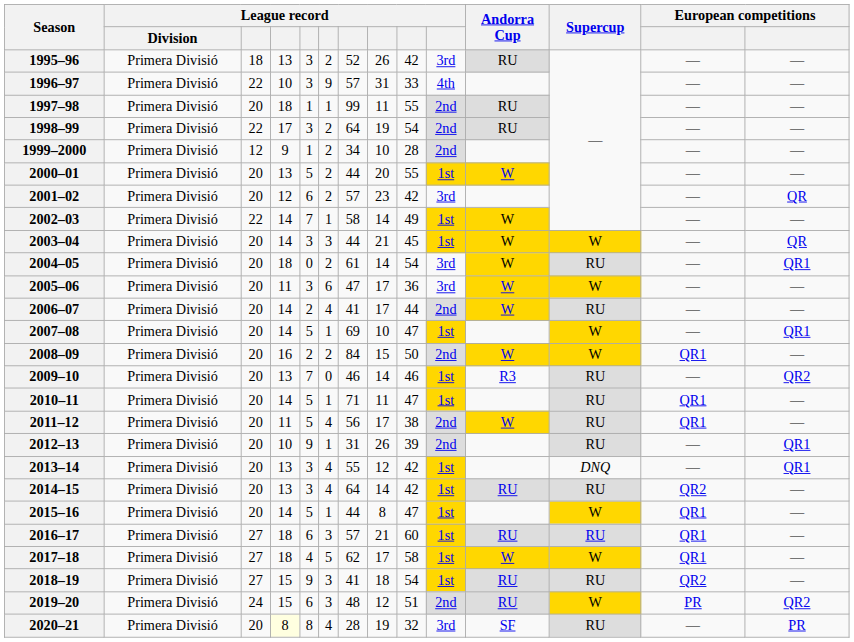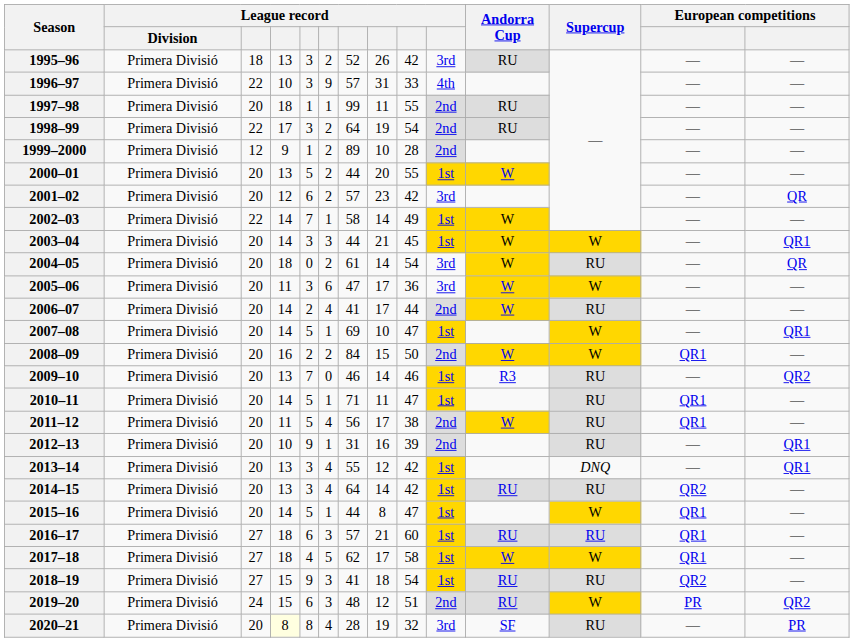 <table class="wikitable sortable plainrowheaders" style="text-align:center; width:950px">
 <tr>
 <th rowspan=2 scope=col>Season</th>
 <th colspan=9>League record</th>
 <th rowspan=2 scope=col><a href='#'>Andorra<br>Cup</a></th>
 <th rowspan=2 scope=col><a href='#'>Supercup</a></th>
 <th colspan=2 scope=col>European competitions</th>
 </tr>
 <tr>
 <th scope=col>Division</th>
 <th scope=col></th>
 <th scope=col></th>
 <th scope=col></th>
 <th scope=col></th>
 <th scope=col></th>
 <th scope=col></th>
 <th scope=col data-sort-type="number"></th>
 <th scope=col data-sort-type="number"></th>
 <th></th>
 <th></th>
 </tr>
 <tr>
 <th scope=row>1995–96</th>
 <td>Primera Divisió</td>
 <td>18</td>
 <td>13</td>
 <td>3</td>
 <td>2</td>
 <td>52</td>
 <td>26</td>
 <td>42</td>
 <td><a href='#'>3rd</a></td>
 <td style="background:#ddd">RU</td>
 <td rowspan=8>—</td>
 <td>—</td>
 <td>—</td>
 </tr>
 <tr>
 <th scope=row>1996–97</th>
 <td>Primera Divisió</td>
 <td>22</td>
 <td>10</td>
 <td>3</td>
 <td>9</td>
 <td>57</td>
 <td>31</td>
 <td>33</td>
 <td><a href='#'>4th</a></td>
 <td></td>
 <td>—</td>
 <td>—</td>
 </tr>
 <tr>
 <th scope=row>1997–98</th>
 <td>Primera Divisió</td>
 <td>20</td>
 <td>18</td>
 <td>1</td>
 <td>1</td>
 <td>99</td>
 <td>11</td>
 <td>55</td>
 <td style="background:#ddd"><a href='#'>2nd</a></td>
 <td style="background:#ddd">RU</td>
 <td>—</td>
 <td>—</td>
 </tr>
 <tr>
 <th scope=row>1998–99</th>
 <td>Primera Divisió</td>
 <td>22</td>
 <td>17</td>
 <td>3</td>
 <td>2</td>
 <td>64</td>
 <td>19</td>
 <td>54</td>
 <td style="background:#ddd"><a href='#'>2nd</a></td>
 <td style="background:#ddd">RU</td>
 <td>—</td>
 <td>—</td>
 </tr>
 <tr>
 <th scope=row>1999–2000</th>
 <td>Primera Divisió</td>
 <td>12</td>
 <td>9</td>
 <td>1</td>
 <td>2</td>
-<td>34</td>
+<td>89</td>
 <td>10</td>
 <td>28</td>
 <td style="background:#ddd"><a href='#'>2nd</a></td>
 <td></td>
 <td>—</td>
 <td>—</td>
 </tr>
 <tr>
 <th scope=row>2000–01</th>
 <td>Primera Divisió</td>
 <td>20</td>
 <td>13</td>
 <td>5</td>
 <td>2</td>
 <td>44</td>
 <td>20</td>
 <td>55</td>
 <td style="background:gold"><a href='#'>1st</a></td>
 <td style="background:gold"><a href='#'>W</a></td>
 <td>—</td>
 <td>—</td>
 </tr>
 <tr>
 <th scope=row>2001–02</th>
 <td>Primera Divisió</td>
 <td>20</td>
 <td>12</td>
 <td>6</td>
 <td>2</td>
 <td>57</td>
 <td>23</td>
 <td>42</td>
 <td><a href='#'>3rd</a></td>
 <td></td>
 <td>—</td>
 <td><a href='#'>QR</a></td>
 </tr>
 <tr>
 <th scope=row>2002–03</th>
 <td>Primera Divisió</td>
 <td>22</td>
 <td>14</td>
 <td>7</td>
 <td>1</td>
 <td>58</td>
 <td>14</td>
 <td>49</td>
 <td style="background:gold"><a href='#'>1st</a></td>
 <td style="background:gold">W</td>
 <td>—</td>
 <td>—</td>
 </tr>
 <tr>
 <th scope=row>2003–04</th>
 <td>Primera Divisió</td>
 <td>20</td>
 <td>14</td>
 <td>3</td>
 <td>3</td>
 <td>44</td>
 <td>21</td>
 <td>45</td>
 <td style="background:gold"><a href='#'>1st</a></td>
 <td style="background:gold">W</td>
 <td style="background:gold">W</td>
 <td>—</td>
-<td><a href='#'>QR</a></td>
+<td><a href='#'>QR1</a></td>
 </tr>
 <tr>
 <th scope=row>2004–05</th>
 <td>Primera Divisió</td>
 <td>20</td>
 <td>18</td>
 <td>0</td>
 <td>2</td>
 <td>61</td>
 <td>14</td>
 <td>54</td>
 <td><a href='#'>3rd</a></td>
 <td style="background:gold">W</td>
 <td style="background:#ddd">RU</td>
 <td>—</td>
-<td><a href='#'>QR1</a></td>
+<td><a href='#'>QR</a></td>
 </tr>
 <tr>
 <th scope=row>2005–06</th>
 <td>Primera Divisió</td>
 <td>20</td>
 <td>11</td>
 <td>3</td>
 <td>6</td>
 <td>47</td>
 <td>17</td>
 <td>36</td>
 <td><a href='#'>3rd</a></td>
 <td style="background:gold"><a href='#'>W</a></td>
 <td style="background:gold">W</td>
 <td>—</td>
 <td>—</td>
 </tr>
 <tr>
 <th scope=row>2006–07</th>
 <td>Primera Divisió</td>
 <td>20</td>
 <td>14</td>
 <td>2</td>
 <td>4</td>
 <td>41</td>
 <td>17</td>
 <td>44</td>
 <td style="background:#ddd"><a href='#'>2nd</a></td>
 <td style="background:gold"><a href='#'>W</a></td>
 <td style="background:#ddd">RU</td>
 <td>—</td>
 <td>—</td>
 </tr>
 <tr>
 <th scope=row>2007–08</th>
 <td>Primera Divisió</td>
 <td>20</td>
 <td>14</td>
 <td>5</td>
 <td>1</td>
 <td>69</td>
 <td>10</td>
 <td>47</td>
 <td style="background:gold"><a href='#'>1st</a></td>
 <td></td>
 <td style="background:gold">W</td>
 <td>—</td>
 <td><a href='#'>QR1</a></td>
 </tr>
 <tr>
 <th scope=row>2008–09</th>
 <td>Primera Divisió</td>
 <td>20</td>
 <td>16</td>
 <td>2</td>
 <td>2</td>
 <td>84</td>
 <td>15</td>
 <td>50</td>
 <td style="background:#ddd"><a href='#'>2nd</a></td>
 <td style="background:gold"><a href='#'>W</a></td>
 <td style="background:gold">W</td>
 <td><a href='#'>QR1</a></td>
 <td>—</td>
 </tr>
 <tr>
 <th scope=row>2009–10</th>
 <td>Primera Divisió</td>
 <td>20</td>
 <td>13</td>
 <td>7</td>
 <td>0</td>
 <td>46</td>
 <td>14</td>
 <td>46</td>
 <td style="background:gold"><a href='#'>1st</a></td>
 <td><a href='#'>R3</a></td>
 <td style="background:#ddd">RU</td>
 <td>—</td>
 <td><a href='#'>QR2</a></td>
 </tr>
 <tr>
 <th scope=row>2010–11</th>
 <td>Primera Divisió</td>
 <td>20</td>
 <td>14</td>
 <td>5</td>
 <td>1</td>
 <td>71</td>
 <td>11</td>
 <td>47</td>
 <td style="background:gold"><a href='#'>1st</a></td>
 <td></td>
 <td style="background:#ddd">RU</td>
 <td><a href='#'>QR1</a></td>
 <td>—</td>
 </tr>
 <tr>
 <th scope=row>2011–12</th>
 <td>Primera Divisió</td>
 <td>20</td>
 <td>11</td>
 <td>5</td>
 <td>4</td>
 <td>56</td>
 <td>17</td>
 <td>38</td>
 <td style="background:#ddd"><a href='#'>2nd</a></td>
 <td style="background:gold"><a href='#'>W</a></td>
 <td style="background:#ddd">RU</td>
 <td><a href='#'>QR1</a></td>
 <td>—</td>
 </tr>
 <tr>
 <th scope=row>2012–13</th>
 <td>Primera Divisió</td>
 <td>20</td>
 <td>10</td>
 <td>9</td>
 <td>1</td>
 <td>31</td>
-<td>26</td>
+<td>16</td>
 <td>39</td>
 <td style="background:#ddd"><a href='#'>2nd</a></td>
 <td></td>
 <td style="background:#ddd">RU</td>
 <td>—</td>
 <td><a href='#'>QR1</a></td>
 </tr>
 <tr>
 <th scope=row>2013–14</th>
 <td>Primera Divisió</td>
 <td>20</td>
 <td>13</td>
 <td>3</td>
 <td>4</td>
 <td>55</td>
 <td>12</td>
 <td>42</td>
 <td style="background:gold"><a href='#'>1st</a></td>
 <td></td>
 <td><em>DNQ</em></td>
 <td>—</td>
 <td><a href='#'>QR1</a></td>
 </tr>
 <tr>
 <th scope=row>2014–15</th>
 <td>Primera Divisió</td>
 <td>20</td>
 <td>13</td>
 <td>3</td>
 <td>4</td>
 <td>64</td>
 <td>14</td>
 <td>42</td>
 <td style="background:gold"><a href='#'>1st</a></td>
 <td style="background:#ddd"><a href='#'>RU</a></td>
 <td style="background:#ddd">RU</td>
 <td><a href='#'>QR2</a></td>
 <td>—</td>
 </tr>
 <tr>
 <th scope=row>2015–16</th>
 <td>Primera Divisió</td>
 <td>20</td>
 <td>14</td>
 <td>5</td>
 <td>1</td>
 <td>44</td>
 <td>8</td>
 <td>47</td>
 <td style="background:gold"><a href='#'>1st</a></td>
 <td></td>
 <td style="background:gold">W</td>
 <td><a href='#'>QR1</a></td>
 <td>—</td>
 </tr>
 <tr>
 <th scope=row>2016–17</th>
 <td>Primera Divisió</td>
 <td>27</td>
 <td>18</td>
 <td>6</td>
 <td>3</td>
 <td>57</td>
 <td>21</td>
 <td>60</td>
 <td style="background:gold"><a href='#'>1st</a></td>
 <td style="background:#ddd"><a href='#'>RU</a></td>
 <td style="background:#ddd"><a href='#'>RU</a></td>
 <td><a href='#'>QR1</a></td>
 <td>—</td>
 </tr>
 <tr>
 <th scope=row>2017–18</th>
 <td>Primera Divisió</td>
 <td>27</td>
 <td>18</td>
 <td>4</td>
 <td>5</td>
 <td>62</td>
 <td>17</td>
 <td>58</td>
 <td style="background:gold"><a href='#'>1st</a></td>
 <td style="background:gold"><a href='#'>W</a></td>
 <td style="background:gold">W</td>
 <td><a href='#'>QR1</a></td>
 <td>—</td>
 </tr>
 <tr>
 <th scope=row>2018–19</th>
 <td>Primera Divisió</td>
 <td>27</td>
 <td>15</td>
 <td>9</td>
 <td>3</td>
 <td>41</td>
 <td>18</td>
 <td>54</td>
 <td style="background:gold"><a href='#'>1st</a></td>
 <td style="background:#ddd"><a href='#'>RU</a></td>
 <td style="background:#ddd">RU</td>
 <td><a href='#'>QR2</a></td>
 <td>—</td>
 </tr>
 <tr>
 <th scope=row>2019–20</th>
 <td>Primera Divisió</td>
 <td>24</td>
 <td>15</td>
 <td>6</td>
 <td>3</td>
 <td>48</td>
 <td>12</td>
 <td>51</td>
 <td style="background:#ddd"><a href='#'>2nd</a></td>
 <td style="background:#ddd"><a href='#'>RU</a></td>
 <td style="background:gold">W</td>
 <td><a href='#'>PR</a></td>
 <td><a href='#'>QR2</a></td>
 </tr>
 <tr>
 <th scope=row>2020–21</th>
 <td>Primera Divisió</td>
 <td>20</td>
 <td style="background: lightyellow;">8</td>
 <td>8</td>
 <td>4</td>
 <td>28</td>
 <td>19</td>
 <td>32</td>
 <td><a href='#'>3rd</a></td>
 <td><a href='#'>SF</a></td>
 <td style="background:#ddd">RU</td>
 <td>—</td>
 <td><a href='#'>PR</a></td>
 </tr>
 </table>
